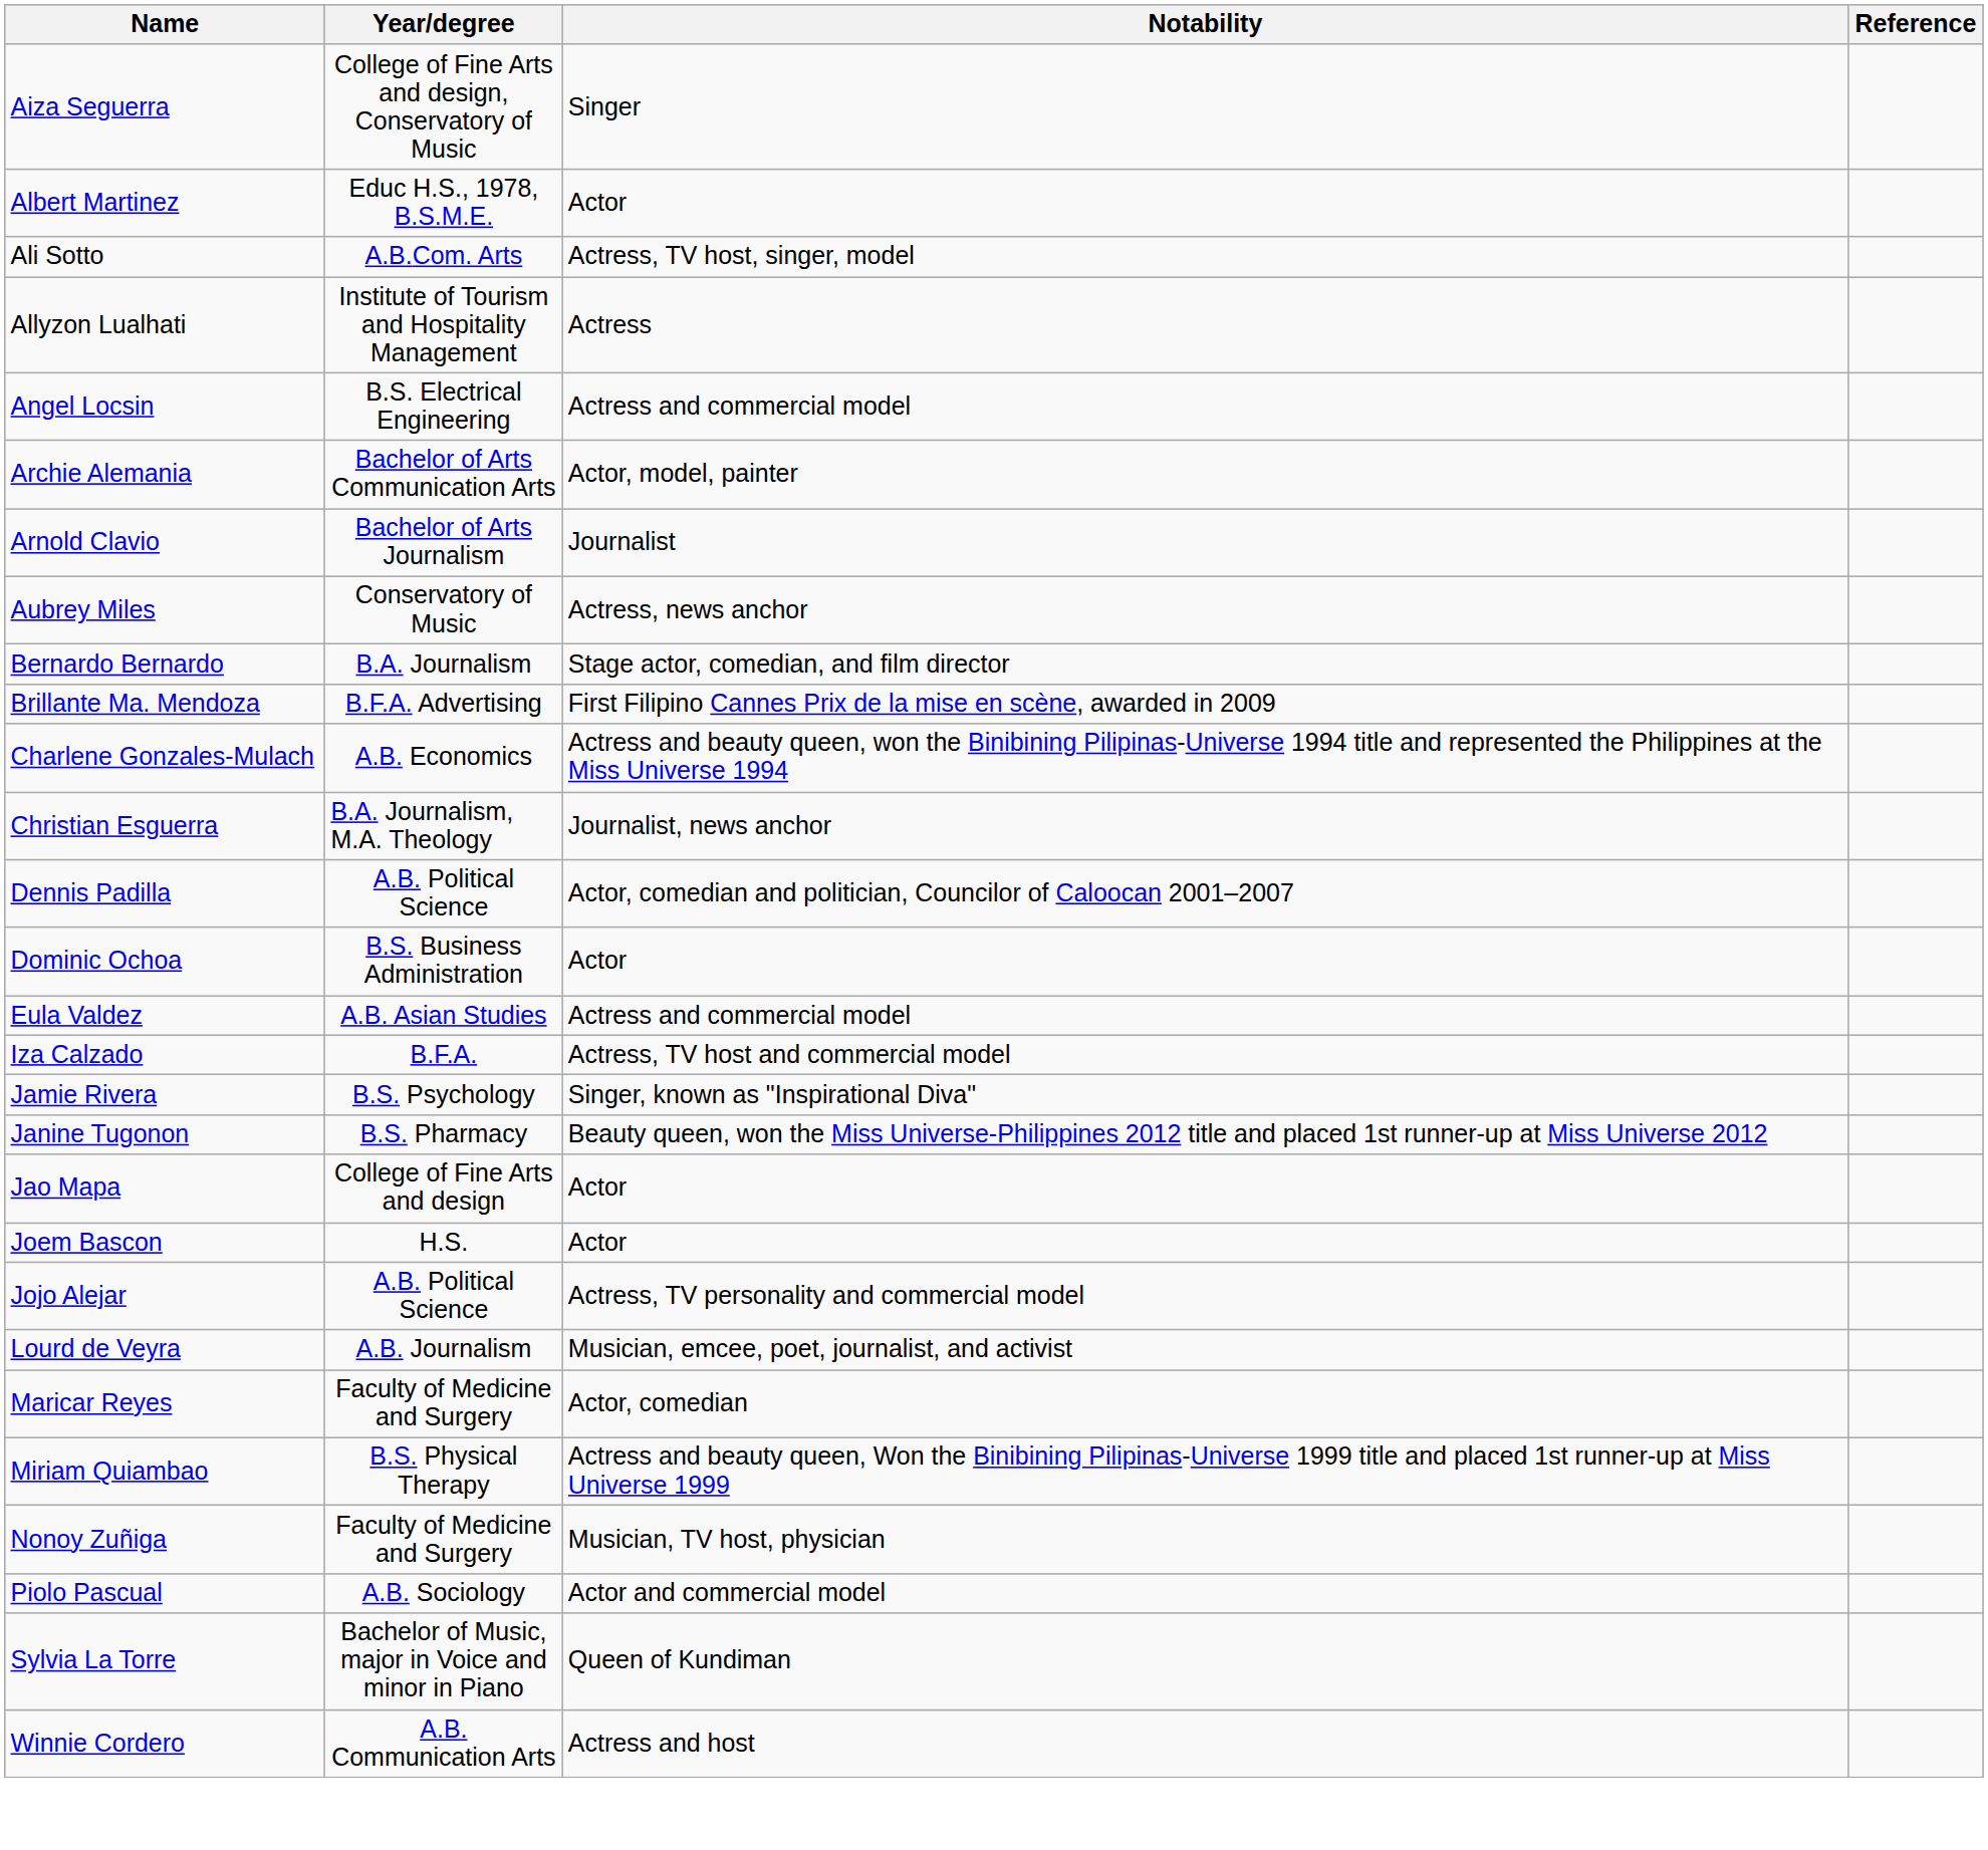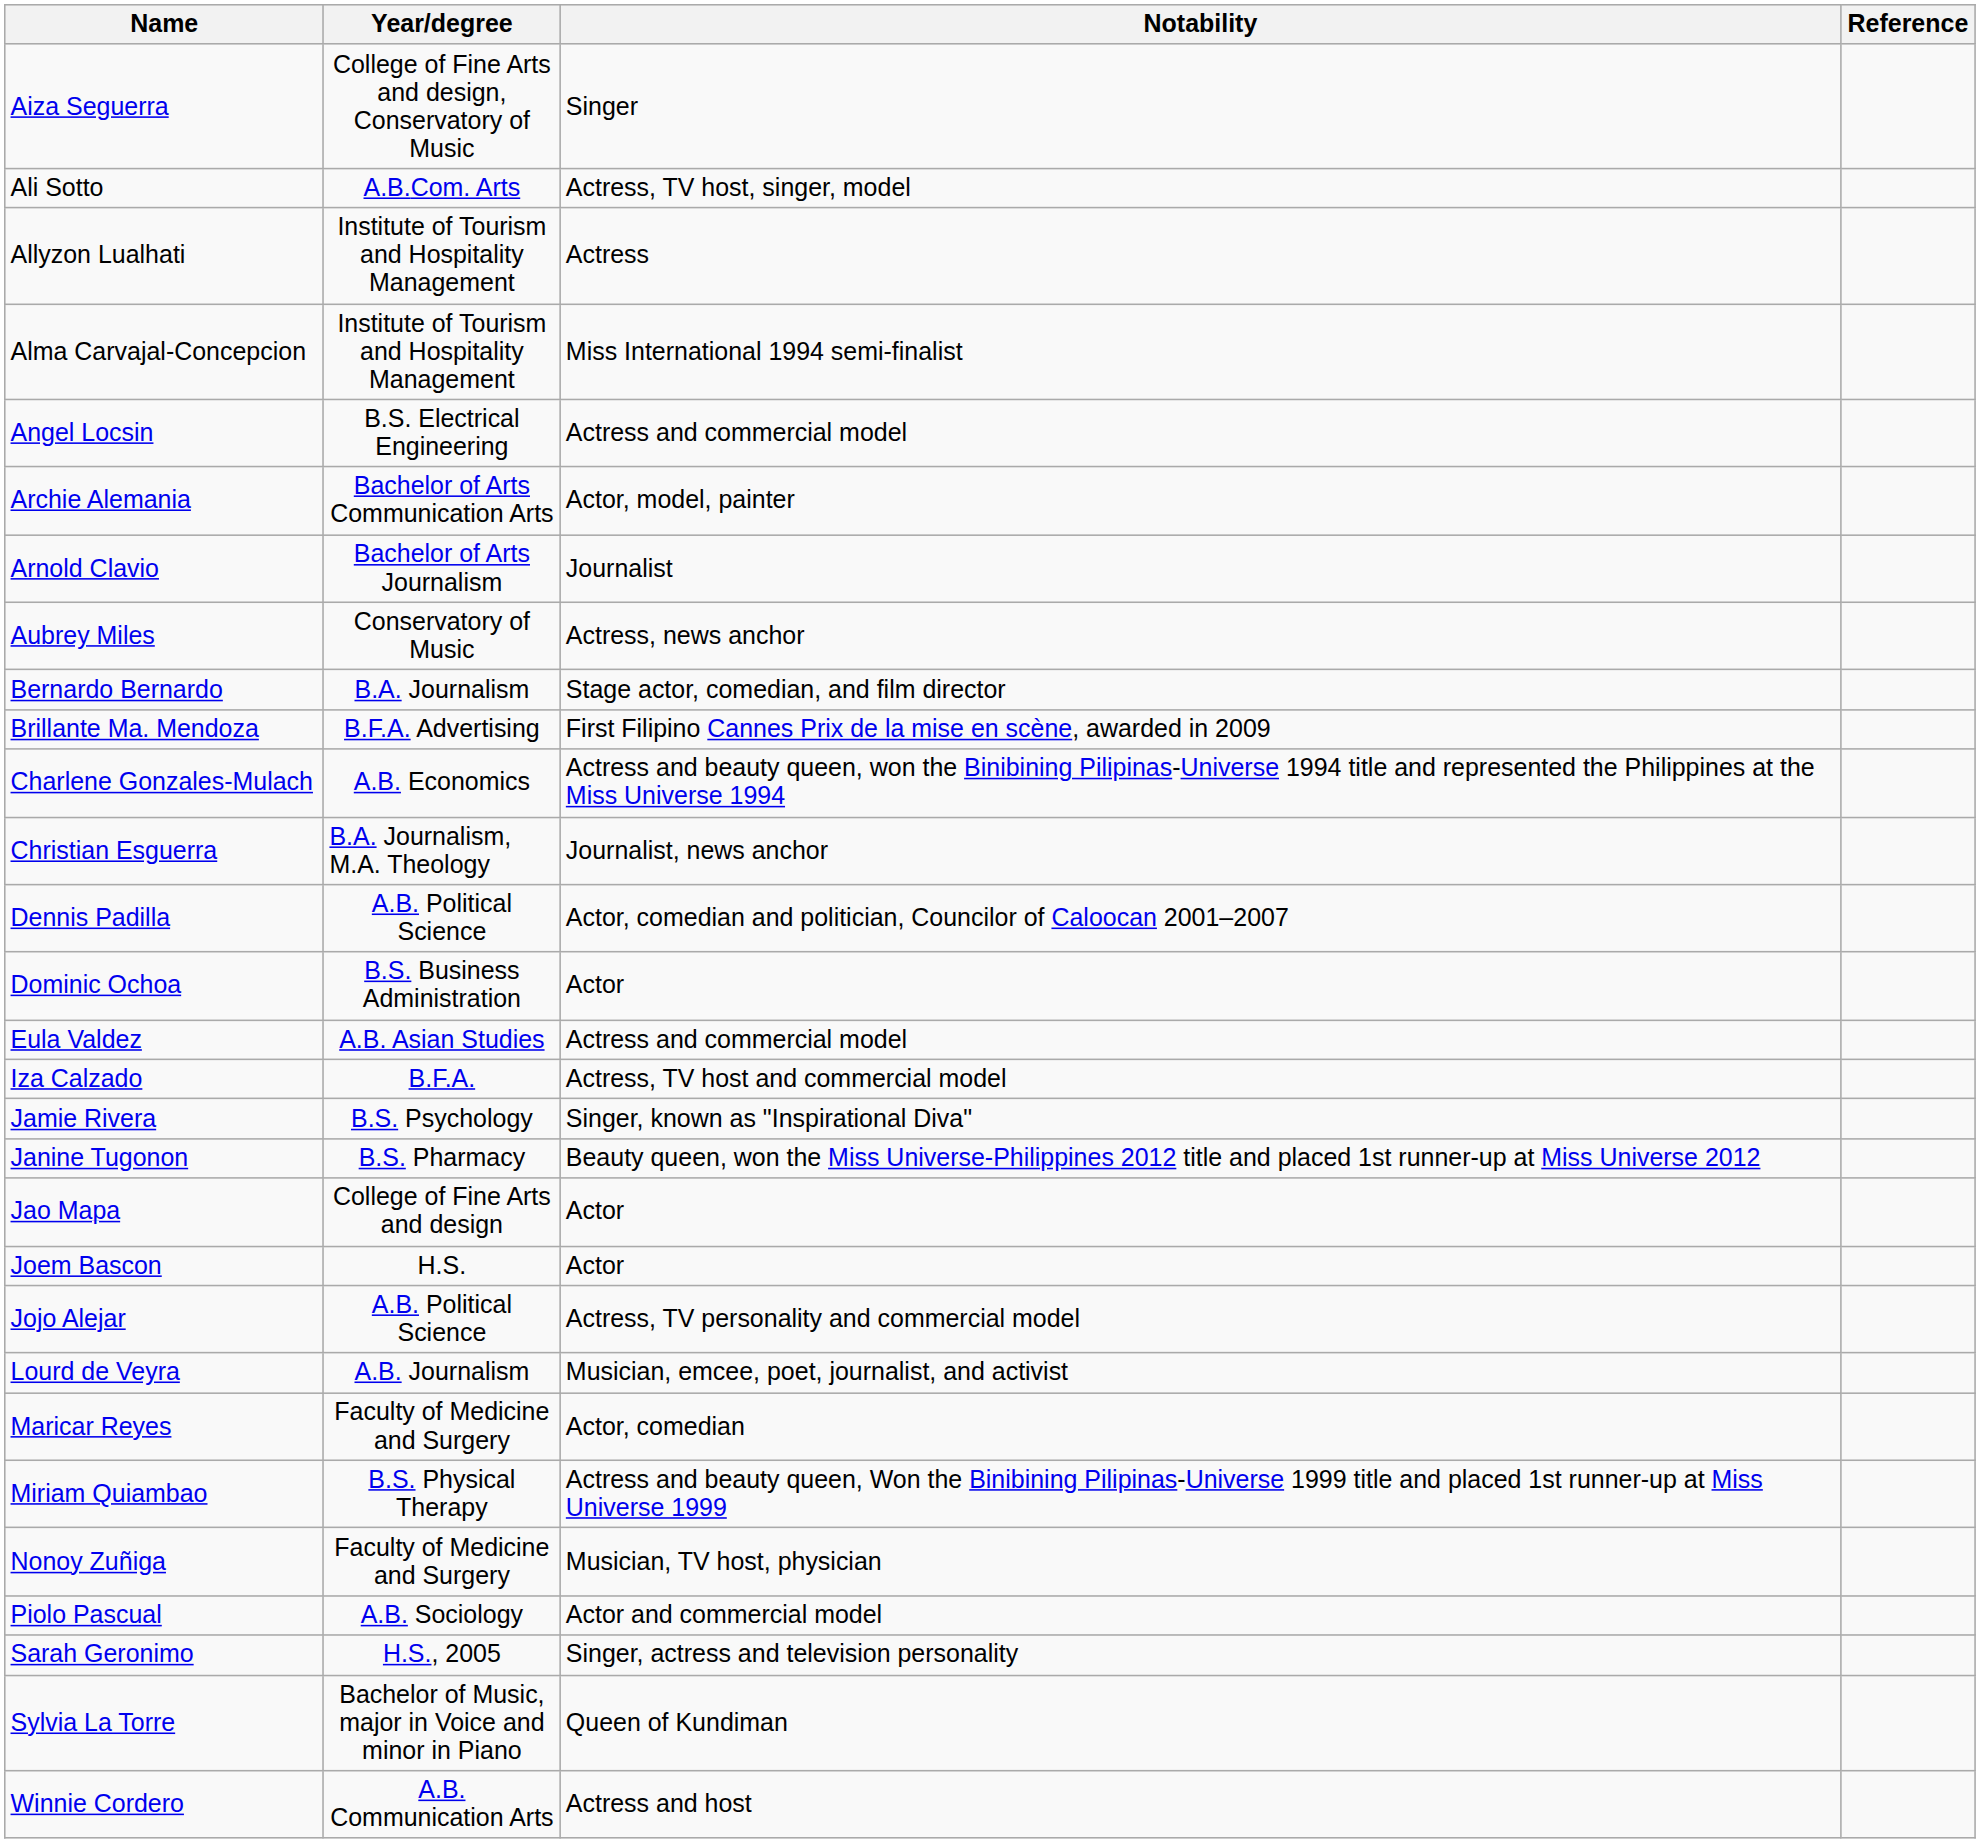 <table class="wikitable sortable" style="width:100%;">
 <tr>
 <th style="width:*;">Name</th>
 <th style="width:12%;">Year/degree</th>
 <th style="width:65%;" class="unsortable">Notability</th>
 <th style="width:*;" class="unsortable">Reference</th>
 </tr>
 <tr>
 <td><a href='#'>Aiza Seguerra</a></td>
 <td align=center>College of Fine Arts and design, Conservatory of Music</td>
 <td>Singer</td>
 <td align=center></td>
 </tr>
 <tr>
-<td><a href='#'>Albert Martinez</a></td>
-<td align=center>Educ H.S., 1978, <br><a href='#'>B.S.</a><a href='#'>M.E.</a></td>
-<td>Actor</td>
-<td align=center></td>
-</tr>
-<tr>
 <td>Ali Sotto</td>
 <td align=center><a href='#'>A.B.</a><a href='#'>Com. Arts</a></td>
 <td>Actress, TV host, singer, model</td>
 <td align=center></td>
 </tr>
 <tr>
 <td>Allyzon Lualhati</td>
 <td align=center>Institute of Tourism and Hospitality Management</td>
 <td>Actress</td>
+<td align=center></td>
+</tr>
+<tr>
+<td>Alma Carvajal-Concepcion</td>
+<td align=center>Institute of Tourism and Hospitality Management</td>
+<td>Miss International 1994 semi-finalist</td>
 <td align=center></td>
 </tr>
 <tr>
 <td><a href='#'>Angel Locsin</a></td>
 <td align=center>B.S. Electrical Engineering</td>
 <td>Actress and commercial model</td>
 <td align=center></td>
 </tr>
 <tr>
 <td><a href='#'>Archie Alemania</a></td>
 <td align=center><a href='#'>Bachelor of Arts</a> Communication Arts</td>
 <td>Actor, model, painter</td>
 <td align=center></td>
 </tr>
 <tr>
 <td><a href='#'>Arnold Clavio</a></td>
 <td align=center><a href='#'>Bachelor of Arts</a> Journalism</td>
 <td>Journalist</td>
 <td align=center></td>
 </tr>
 <tr>
 <td><a href='#'>Aubrey Miles</a></td>
 <td align=center>Conservatory of Music</td>
 <td>Actress, news anchor</td>
 <td align=center></td>
 </tr>
 <tr>
 <td><a href='#'>Bernardo Bernardo</a></td>
 <td align=center><a href='#'>B.A.</a> Journalism</td>
 <td>Stage actor, comedian, and film director</td>
 <td align=center></td>
 </tr>
 <tr>
 <td><a href='#'>Brillante Ma. Mendoza</a></td>
 <td align=center><a href='#'>B.F.A.</a> Advertising</td>
 <td>First Filipino <a href='#'>Cannes Prix de la mise en scène</a>, awarded in 2009</td>
 <td align=center></td>
 </tr>
 <tr>
 <td><a href='#'>Charlene Gonzales-Mulach</a></td>
 <td align=center><a href='#'>A.B.</a> Economics</td>
 <td>Actress and beauty queen, won the <a href='#'>Binibining Pilipinas</a>-<a href='#'>Universe</a> 1994 title and represented the Philippines at the <a href='#'>Miss Universe 1994</a></td>
 <td align=center></td>
 </tr>
 <tr>
 <td><a href='#'>Christian Esguerra</a></td>
 <td><a href='#'>B.A.</a> Journalism, M.A. Theology</td>
 <td>Journalist, news anchor</td>
 <td></td>
 </tr>
 <tr>
 <td><a href='#'>Dennis Padilla</a></td>
 <td align=center><a href='#'>A.B.</a> Political Science</td>
 <td>Actor, comedian and politician, Councilor of <a href='#'>Caloocan</a> 2001–2007</td>
 <td align=center></td>
 </tr>
 <tr>
 <td><a href='#'>Dominic Ochoa</a></td>
 <td align=center><a href='#'>B.S.</a> Business Administration</td>
 <td>Actor</td>
 <td align=center></td>
 </tr>
 <tr>
 <td><a href='#'>Eula Valdez</a></td>
 <td align=center><a href='#'>A.B. Asian Studies</a></td>
 <td>Actress and commercial model</td>
 <td align=center></td>
 </tr>
 <tr>
 <td><a href='#'>Iza Calzado</a></td>
 <td align=center><a href='#'>B.F.A.</a></td>
 <td>Actress, TV host and commercial model</td>
 <td align=center></td>
 </tr>
 <tr>
 <td><a href='#'>Jamie Rivera</a></td>
 <td align=center><a href='#'>B.S.</a> Psychology</td>
 <td>Singer, known as "Inspirational Diva"</td>
 <td align=center></td>
 </tr>
 <tr>
 <td><a href='#'>Janine Tugonon</a></td>
 <td align=center><a href='#'>B.S.</a> Pharmacy</td>
 <td>Beauty queen, won the <a href='#'>Miss Universe-Philippines 2012</a> title and placed 1st runner-up at <a href='#'>Miss Universe 2012</a></td>
 <td align=center></td>
 </tr>
 <tr>
 <td><a href='#'>Jao Mapa</a></td>
 <td align=center>College of Fine Arts and design</td>
 <td>Actor</td>
 <td align=center></td>
 </tr>
 <tr>
 <td><a href='#'>Joem Bascon</a></td>
 <td align=center>H.S.</td>
 <td>Actor</td>
 <td align=center></td>
 </tr>
 <tr>
 <td><a href='#'>Jojo Alejar</a></td>
 <td align=center><a href='#'>A.B.</a> Political Science</td>
 <td>Actress, TV personality and commercial model</td>
 <td align=center></td>
 </tr>
 <tr>
 <td><a href='#'>Lourd de Veyra</a></td>
 <td align=center><a href='#'>A.B.</a> Journalism</td>
 <td>Musician, emcee, poet, journalist, and activist</td>
 <td align=center></td>
 </tr>
 <tr>
 <td><a href='#'>Maricar Reyes</a></td>
 <td align=center>Faculty of Medicine and Surgery</td>
 <td>Actor, comedian</td>
 <td align=center></td>
 </tr>
 <tr>
 <td><a href='#'>Miriam Quiambao</a></td>
 <td align=center><a href='#'>B.S.</a> Physical Therapy</td>
 <td>Actress and beauty queen, Won the <a href='#'>Binibining Pilipinas</a>-<a href='#'>Universe</a> 1999 title and placed 1st runner-up at <a href='#'>Miss Universe 1999</a></td>
 <td align=center></td>
 </tr>
 <tr>
 <td><a href='#'>Nonoy Zuñiga</a></td>
 <td align=center>Faculty of Medicine and Surgery</td>
 <td>Musician, TV host, physician</td>
 <td align=center></td>
 </tr>
 <tr>
 <td><a href='#'>Piolo Pascual</a></td>
 <td align=center><a href='#'>A.B.</a> Sociology</td>
 <td>Actor and commercial model</td>
 <td align=center></td>
 </tr>
 <tr>
+<td><a href='#'>Sarah Geronimo</a></td>
+<td align=center><a href='#'>H.S.</a>, 2005</td>
+<td>Singer, actress and television personality</td>
+<td align=center></td>
+</tr>
+<tr>
 <td><a href='#'>Sylvia La Torre</a></td>
 <td align=center>Bachelor of Music, major in Voice and minor in Piano</td>
 <td>Queen of Kundiman</td>
 <td align=center></td>
 </tr>
 <tr>
 <td><a href='#'>Winnie Cordero</a></td>
 <td align=center><a href='#'>A.B.</a> Communication Arts</td>
 <td>Actress and host</td>
 <td align=center></td>
 </tr>
 </table>
